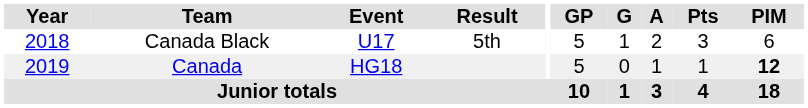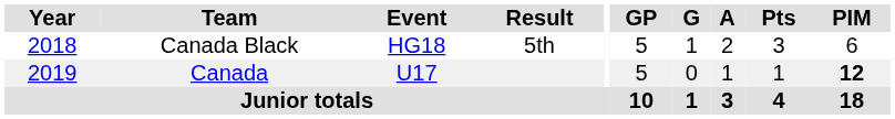 <table border="0" cellpadding="1" cellspacing="0" ID="Table3" style="text-align:center; width:40em;">
 <tr bgcolor="#e0e0e0">
 <th>Year</th>
 <th>Team</th>
 <th>Event</th>
 <th>Result</th>
 <th rowspan="98" bgcolor="#ffffff"></th>
 <th>GP</th>
 <th>G</th>
 <th>A</th>
 <th>Pts</th>
 <th>PIM</th>
 </tr>
 <tr>
 <td><a href='#'>2018</a></td>
 <td>Canada Black</td>
-<td><a href='#'>U17</a></td>
+<td><a href='#'>HG18</a></td>
 <td>5th</td>
 <td>5</td>
 <td>1</td>
 <td>2</td>
 <td>3</td>
 <td>6</td>
 </tr>
 <tr bgcolor="#f0f0f0">
 <td><a href='#'>2019</a></td>
 <td><a href='#'>Canada</a></td>
-<td><a href='#'>HG18</a></td>
+<td><a href='#'>U17</a></td>
 <td></td>
 <td>5</td>
 <td>0</td>
 <td>1</td>
 <td>1</td>
 <td><strong>12</strong></td>
 </tr>
 <tr bgcolor="#e0e0e0">
 <th colspan="5">Junior totals</th>
 <th>10</th>
 <th>1</th>
 <th>3</th>
 <th>4</th>
 <th>18</th>
 </tr>
 </table>
